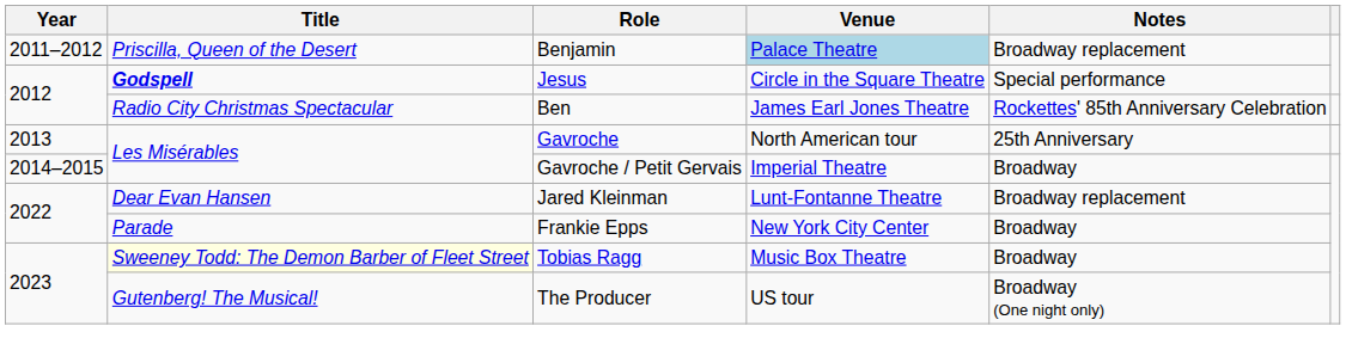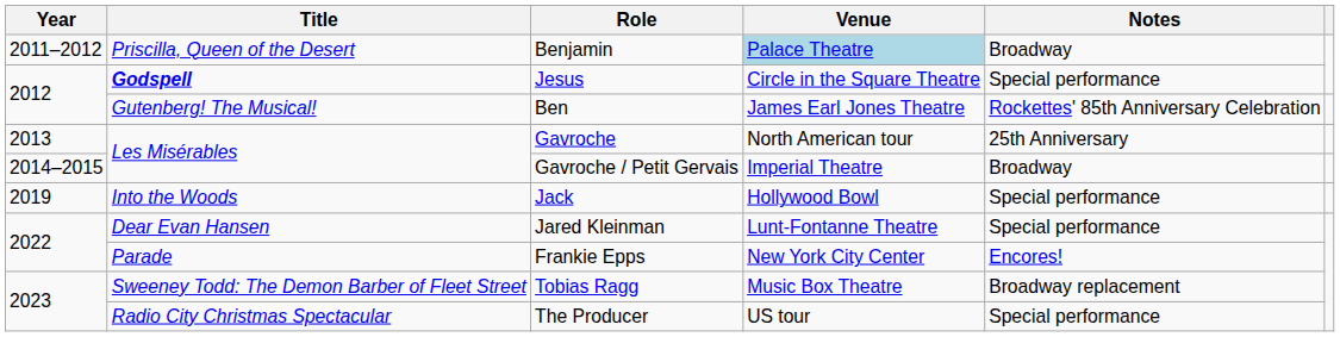 <table class="wikitable sortable">
 <tr>
 <th>Year</th>
 <th>Title</th>
 <th>Role</th>
 <th>Venue</th>
 <th>Notes</th>
 <th></th>
 </tr>
 <tr>
 <td>2011–2012</td>
 <td><em><a href='#'>Priscilla, Queen of the Desert</a></em></td>
 <td>Benjamin</td>
 <td style="background: lightblue;"><a href='#'>Palace Theatre</a></td>
-<td>Broadway replacement</td>
+<td>Broadway</td>
 </tr>
 <tr>
 <td rowspan=2>2012</td>
 <td><strong><em><a href='#'>Godspell</a></em></strong></td>
 <td><a href='#'>Jesus</a></td>
 <td><a href='#'>Circle in the Square Theatre</a></td>
 <td>Special performance</td>
 </tr>
 <tr>
-<td><em><a href='#'>Radio City Christmas Spectacular</a></em></td>
+<td><em><a href='#'>Gutenberg! The Musical!</a></em></td>
 <td>Ben</td>
 <td><a href='#'>James Earl Jones Theatre</a></td>
 <td><a href='#'>Rockettes</a>' 85th Anniversary Celebration</td>
 <td></td>
 </tr>
 <tr>
 <td>2013</td>
 <td rowspan="2"><em><a href='#'>Les Misérables</a></em></td>
 <td><a href='#'>Gavroche</a></td>
 <td>North American tour</td>
 <td>25th Anniversary</td>
 <td></td>
 </tr>
 <tr>
 <td>2014–2015</td>
 <td>Gavroche / Petit Gervais</td>
 <td><a href='#'>Imperial Theatre</a></td>
 <td>Broadway</td>
 </tr>
 <tr>
+<td>2019</td>
+<td><em><a href='#'>Into the Woods</a></em></td>
+<td><a href='#'>Jack</a></td>
+<td><a href='#'>Hollywood Bowl</a></td>
+<td>Special performance</td>
+<td></td>
+</tr>
+<tr>
 <td rowspan="2">2022</td>
 <td><em><a href='#'>Dear Evan Hansen</a></em></td>
 <td>Jared Kleinman</td>
 <td><a href='#'>Lunt-Fontanne Theatre</a></td>
-<td>Broadway replacement</td>
+<td>Special performance</td>
 </tr>
 <tr>
 <td><em><a href='#'>Parade</a></em></td>
 <td>Frankie Epps</td>
 <td><a href='#'>New York City Center</a></td>
-<td>Broadway</td>
+<td><a href='#'>Encores!</a></td>
 </tr>
 <tr>
 <td rowspan=2>2023</td>
-<td style="background: lightyellow;"><em><a href='#'>Sweeney Todd: The Demon Barber of Fleet Street</a></em></td>
+<td><em><a href='#'>Sweeney Todd: The Demon Barber of Fleet Street</a></em></td>
 <td><a href='#'>Tobias Ragg</a></td>
 <td><a href='#'>Music Box Theatre</a></td>
-<td>Broadway</td>
+<td>Broadway replacement</td>
 </tr>
 <tr>
-<td><em><a href='#'>Gutenberg! The Musical!</a></em></td>
+<td><em><a href='#'>Radio City Christmas Spectacular</a></em></td>
 <td>The Producer</td>
 <td>US tour</td>
-<td>Broadway<br><small>(One night only)</small></td>
+<td>Special performance</td>
 </tr>
 </table>
